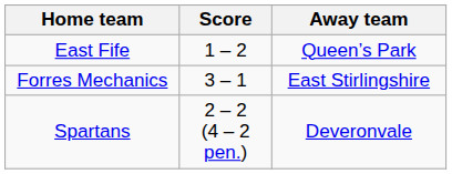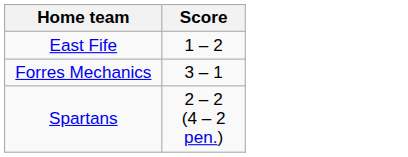 <table class="wikitable" style="text-align: center">
 <tr>
 <th width=140>Home team</th>
 <th width=70>Score</th>
-<th width=140>Away team</th>
 </tr>
 <tr>
 <td><a href='#'>East Fife</a></td>
 <td>1 – 2</td>
-<td><a href='#'>Queen’s Park</a></td>
 </tr>
 <tr>
 <td><a href='#'>Forres Mechanics</a></td>
 <td>3 – 1</td>
-<td><a href='#'>East Stirlingshire</a></td>
 </tr>
 <tr>
 <td><a href='#'>Spartans</a></td>
 <td>2 – 2<br> (4 – 2 <a href='#'>pen.</a>)</td>
-<td><a href='#'>Deveronvale</a></td>
 </tr>
 </table>
